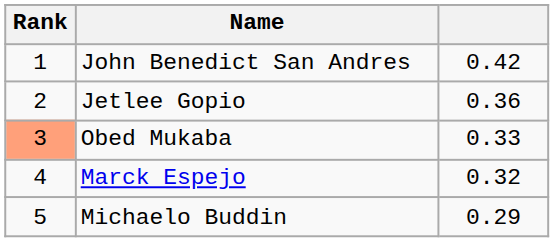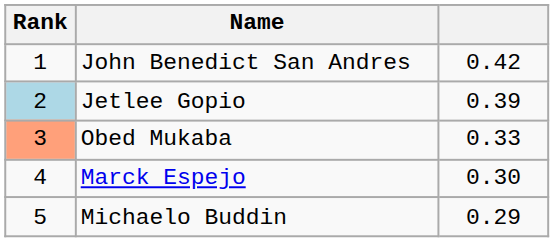 <table class="wikitable" style="margin:0.5em auto;font-size:90%">
 <tr>
 <th width=30>Rank</th>
 <th width=180>Name</th>
 <th width=50></th>
 </tr>
 <tr>
 <td align=center>1</td>
 <td align=left> John Benedict San Andres</td>
 <td align=center>0.42</td>
 </tr>
 <tr>
-<td align=center>2</td>
+<td align=center style="background: lightblue;">2</td>
 <td align=left> Jetlee Gopio</td>
-<td align=center>0.36</td>
+<td align=center>0.39</td>
 </tr>
 <tr>
 <td align=center style="background: lightsalmon;">3</td>
 <td align=left> Obed Mukaba</td>
 <td align=center>0.33</td>
 </tr>
 <tr>
 <td align=center>4</td>
 <td align=left> <a href='#'>Marck Espejo</a></td>
-<td align=center>0.32</td>
+<td align=center>0.30</td>
 </tr>
 <tr>
 <td align=center>5</td>
 <td align=left> Michaelo Buddin</td>
 <td align=center>0.29</td>
 </tr>
 </table>
